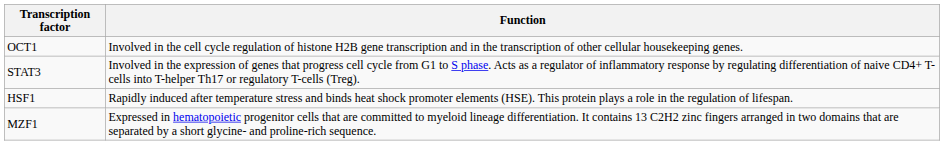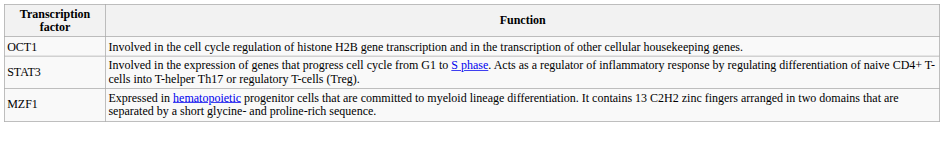 <table class="wikitable">
 <tr>
 <th>Transcription factor</th>
 <th>Function</th>
 </tr>
 <tr>
 <td>OCT1</td>
 <td>Involved in the cell cycle regulation of histone H2B gene transcription and in the transcription of other cellular housekeeping genes.</td>
 </tr>
 <tr>
 <td>STAT3</td>
 <td>Involved in the expression of genes that progress cell cycle from G1 to <a href='#'>S phase</a>. Acts as a regulator of inflammatory response by regulating differentiation of naive CD4+ T-cells into T-helper Th17 or regulatory T-cells (Treg).</td>
 </tr>
 <tr>
-<td>HSF1</td>
-<td>Rapidly induced after temperature stress and binds heat shock promoter elements (HSE). This protein plays a role in the regulation of lifespan.</td>
-</tr>
-<tr>
 <td>MZF1</td>
 <td>Expressed in <a href='#'>hematopoietic</a> progenitor cells that are committed to myeloid lineage differentiation. It contains 13 C2H2 zinc fingers arranged in two domains that are separated by a short glycine- and proline-rich sequence.</td>
 </tr>
 </table>
